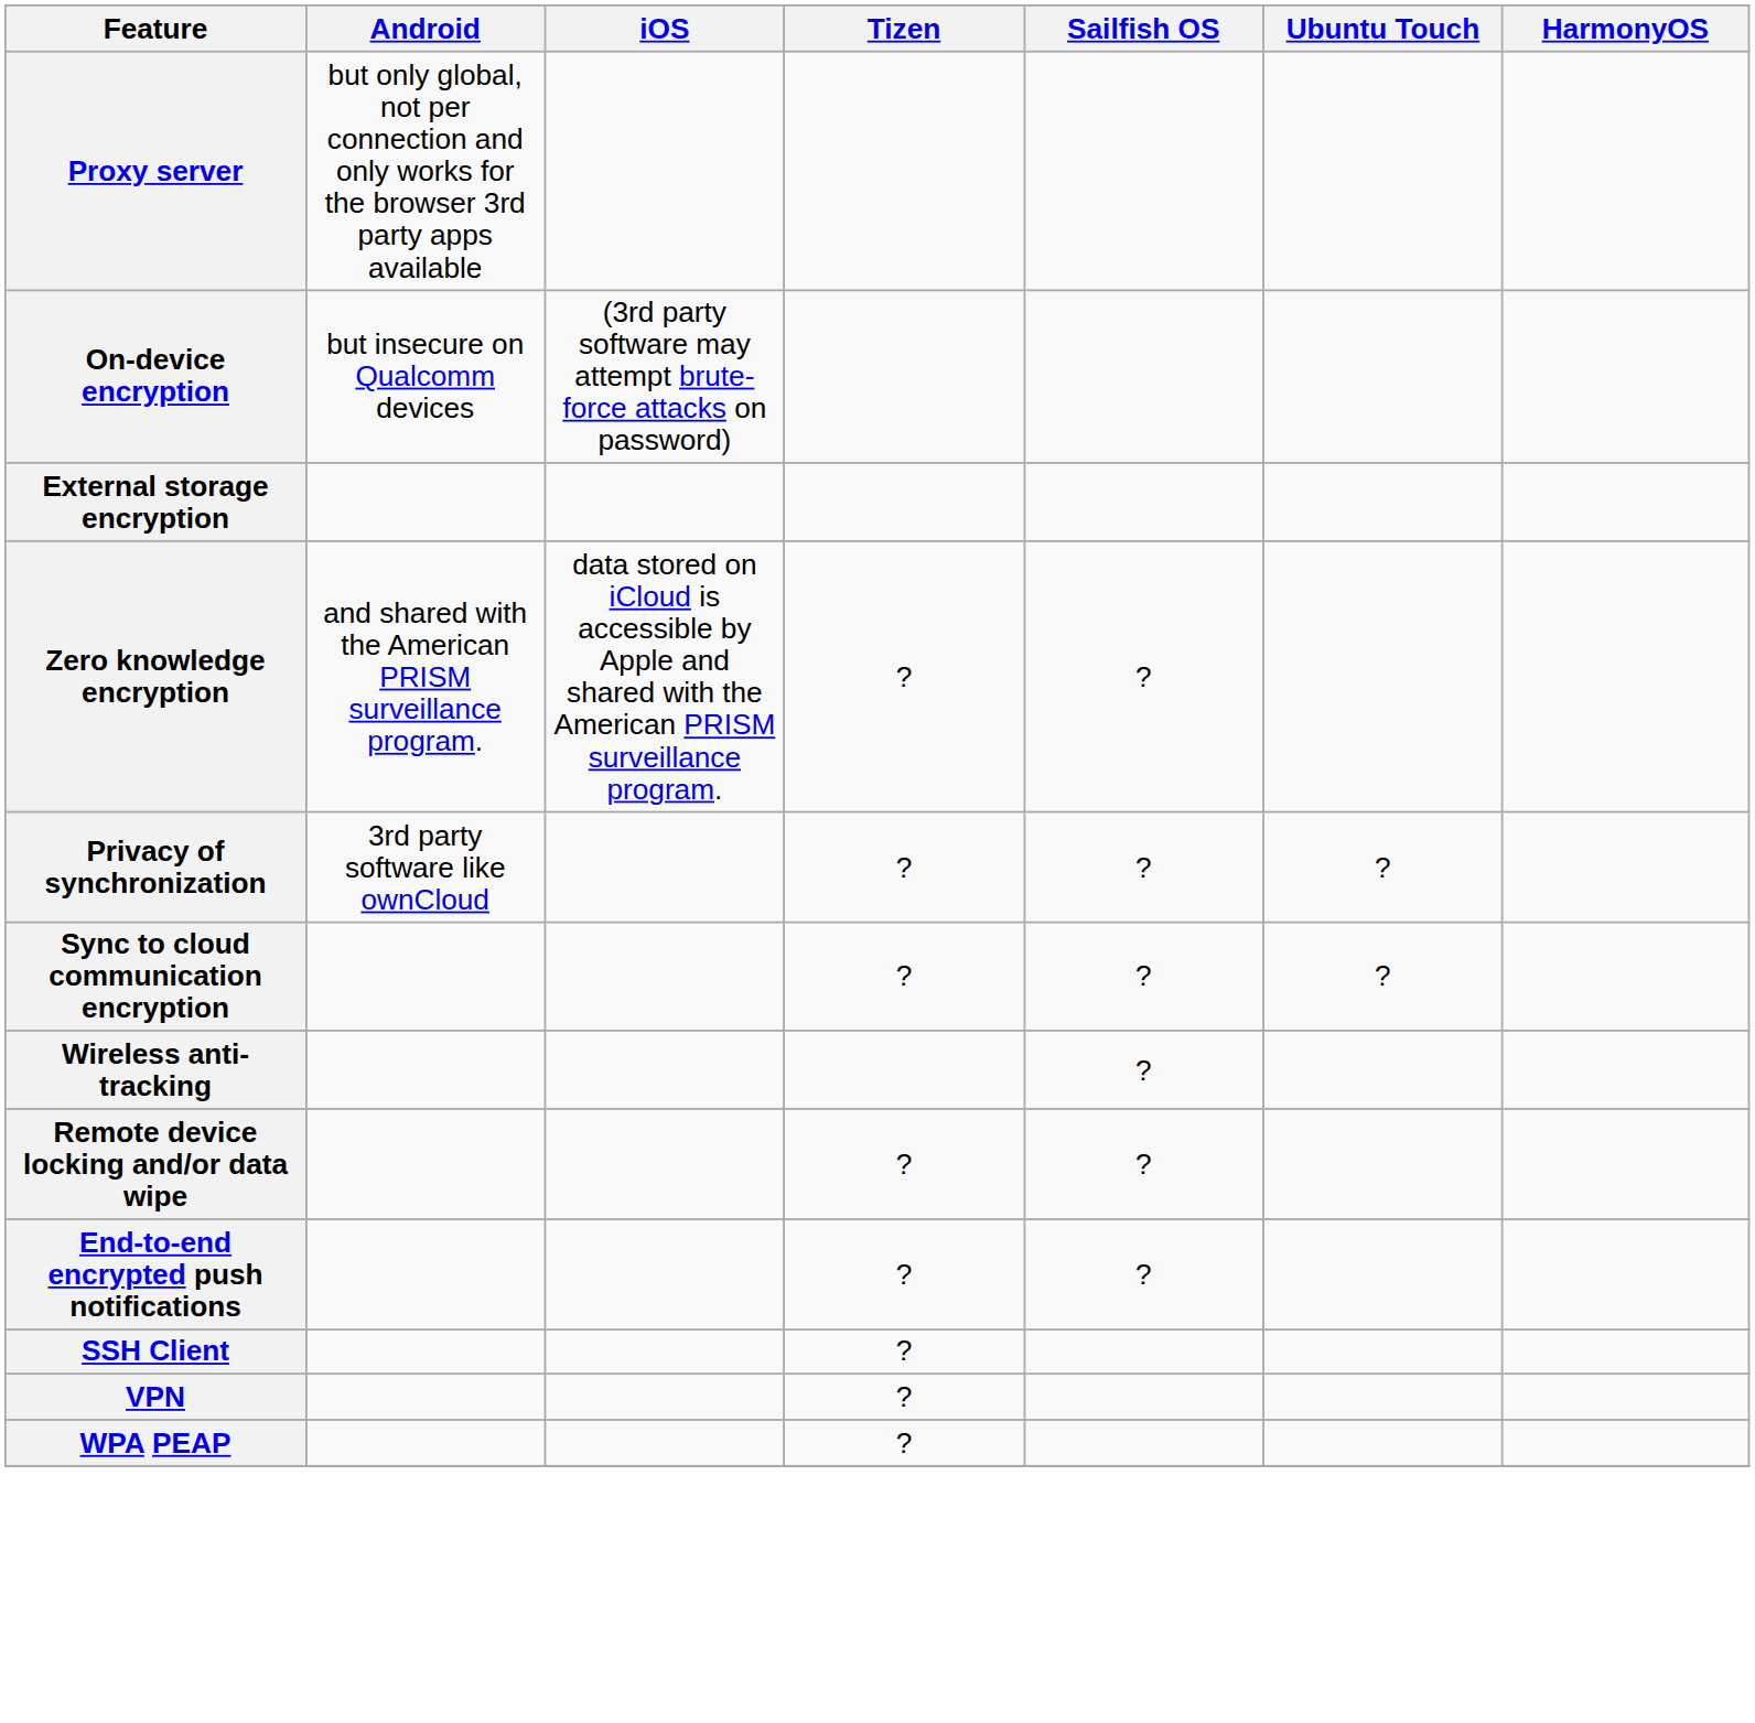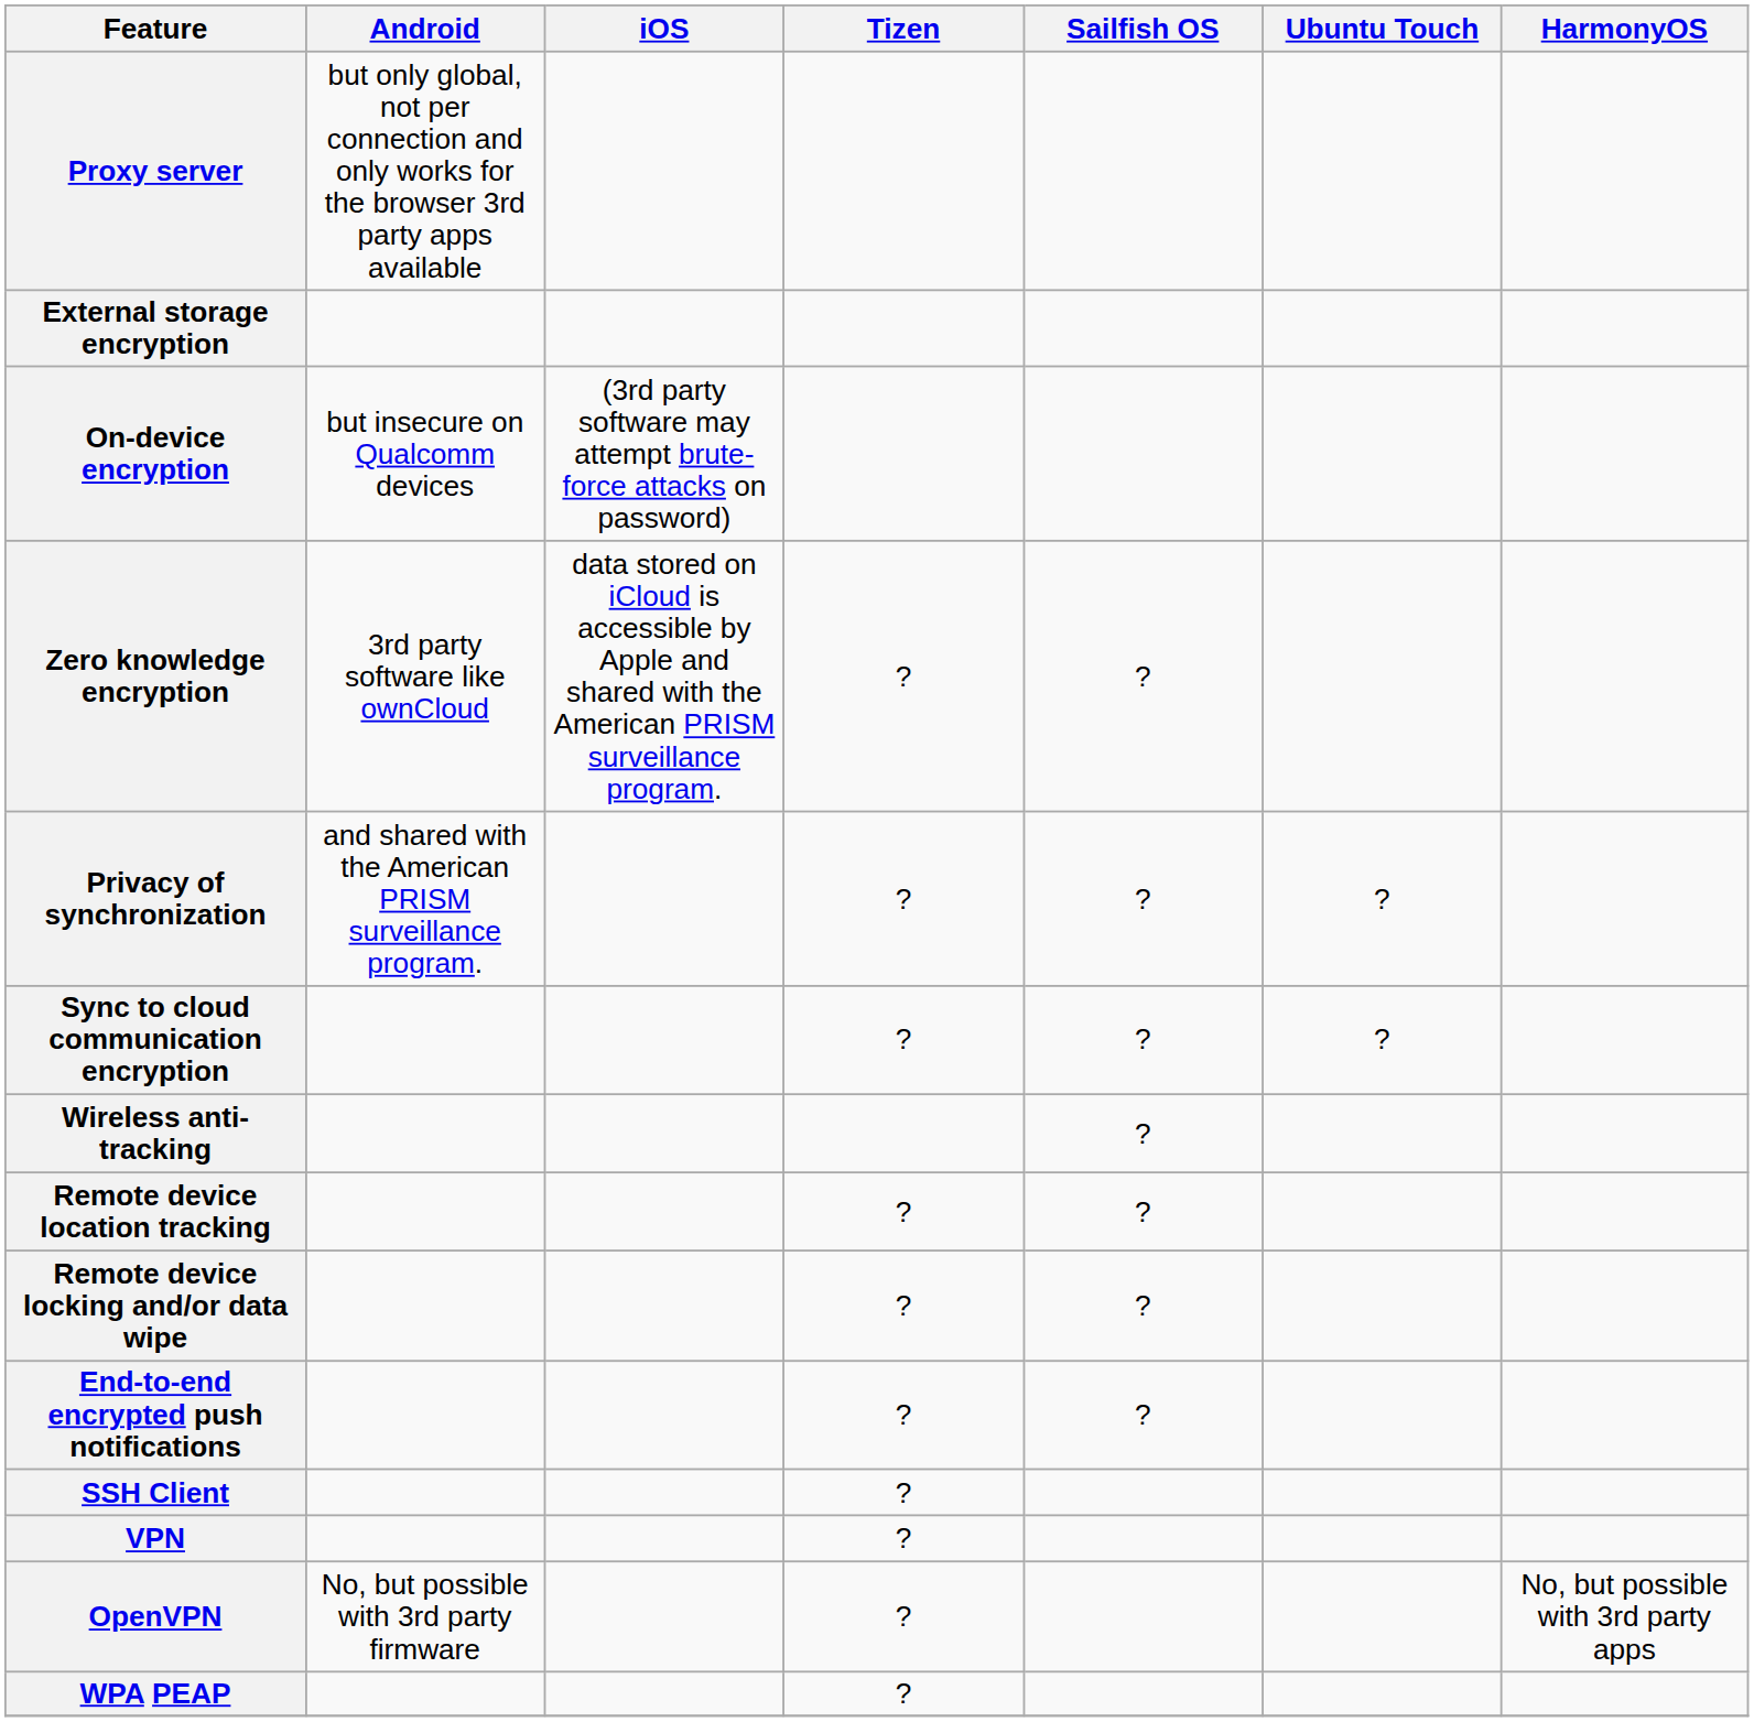 <table class="wikitable" style="font-size:90%; text-align: center; width: auto">
 <tr>
 <th width="10%">Feature</th>
 <th width="10%"><a href='#'>Android</a></th>
 <th width="10%"><a href='#'>iOS</a></th>
 <th width="10%"><a href='#'>Tizen</a></th>
 <th width="10%"><a href='#'>Sailfish OS</a></th>
 <th width="10%"><a href='#'>Ubuntu Touch</a></th>
 <th width="10%"><a href='#'>HarmonyOS</a></th>
 </tr>
 <tr>
 <th><a href='#'>Proxy server</a></th>
 <td> but only global, not per connection and only works for the browser 3rd party apps available</td>
 <td></td>
 <td></td>
 <td></td>
 <td></td>
 <td></td>
 </tr>
 <tr>
+<th>External storage encryption</th>
+<td></td>
+<td></td>
+<td></td>
+<td></td>
+<td></td>
+<td></td>
+</tr>
+<tr>
 <th>On-device <a href='#'>encryption</a></th>
 <td> but insecure on <a href='#'>Qualcomm</a> devices</td>
 <td> (3rd party software may attempt <a href='#'>brute-force attacks</a> on password)</td>
 <td></td>
 <td></td>
 <td></td>
 <td></td>
 </tr>
 <tr>
-<th>External storage encryption</th>
-<td></td>
-<td></td>
-<td></td>
-<td></td>
-<td></td>
-<td></td>
-</tr>
-<tr>
 <th>Zero knowledge encryption</th>
-<td> and shared with the American <a href='#'>PRISM surveillance program</a>.</td>
+<td> 3rd party software like <a href='#'>ownCloud</a></td>
 <td> data stored on <a href='#'>iCloud</a> is accessible by Apple and shared with the American <a href='#'>PRISM surveillance program</a>.</td>
 <td>?</td>
 <td>?</td>
 <td></td>
 <td></td>
 </tr>
 <tr>
 <th>Privacy of synchronization</th>
-<td> 3rd party software like <a href='#'>ownCloud</a></td>
+<td> and shared with the American <a href='#'>PRISM surveillance program</a>.</td>
 <td></td>
 <td>?</td>
 <td>?</td>
 <td>?</td>
 <td></td>
 </tr>
 <tr>
 <th>Sync to cloud communication encryption</th>
 <td></td>
 <td></td>
 <td>?</td>
 <td>?</td>
 <td>?</td>
 <td></td>
 </tr>
 <tr>
 <th>Wireless anti-tracking</th>
 <td></td>
 <td></td>
 <td></td>
+<td>?</td>
+<td></td>
+<td></td>
+</tr>
+<tr>
+<th>Remote device location tracking</th>
+<td></td>
+<td></td>
+<td>?</td>
 <td>?</td>
 <td></td>
 <td></td>
 </tr>
 <tr>
 <th>Remote device locking and/or data wipe</th>
 <td></td>
 <td></td>
 <td>?</td>
 <td>?</td>
 <td></td>
 <td></td>
 </tr>
 <tr>
 <th><a href='#'>End-to-end encrypted</a> push notifications</th>
 <td></td>
 <td></td>
 <td>?</td>
 <td>?</td>
 <td></td>
 <td></td>
 </tr>
 <tr>
 <th><a href='#'>SSH Client</a></th>
 <td></td>
 <td></td>
 <td>?</td>
 <td></td>
 <td></td>
 <td></td>
 </tr>
 <tr>
 <th><a href='#'>VPN</a></th>
 <td></td>
 <td></td>
 <td>?</td>
 <td></td>
 <td></td>
 <td></td>
 </tr>
 <tr>
+<th><a href='#'>OpenVPN</a></th>
+<td> No, but possible with 3rd party firmware</td>
+<td></td>
+<td>?</td>
+<td></td>
+<td></td>
+<td> No, but possible with 3rd party apps</td>
+</tr>
+<tr>
 <th><a href='#'>WPA</a> <a href='#'>PEAP</a></th>
 <td></td>
 <td></td>
 <td>?</td>
 <td></td>
 <td></td>
 <td></td>
 </tr>
 <tr>
 </tr>
 </table>
